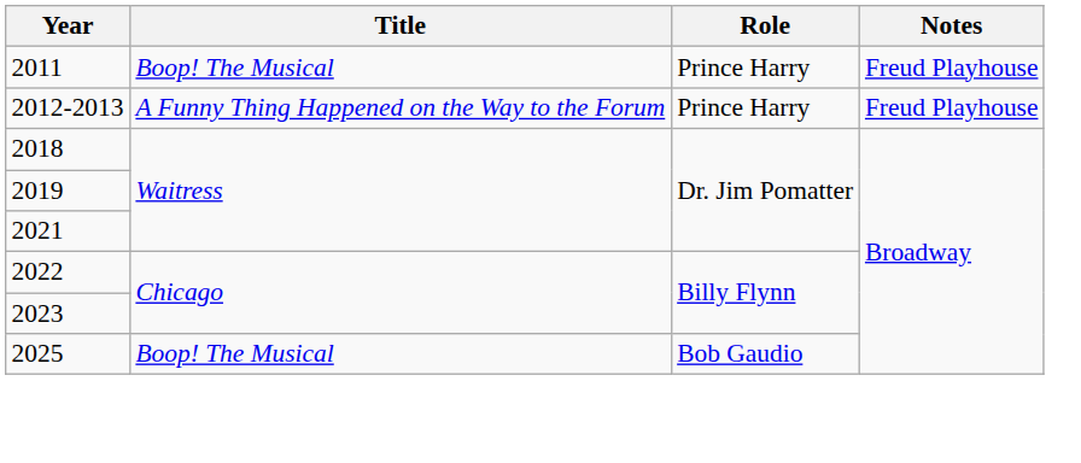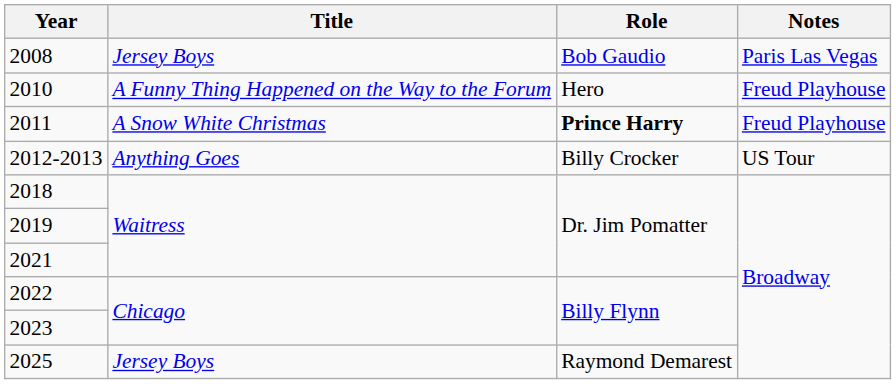 <table class="wikitable sortable">
 <tr>
 <th>Year</th>
 <th>Title</th>
 <th>Role</th>
 <th class="unsortable">Notes</th>
 </tr>
 <tr>
+<td>2008</td>
+<td><em><a href='#'>Jersey Boys</a></em></td>
+<td><a href='#'>Bob Gaudio</a></td>
+<td><a href='#'>Paris Las Vegas</a></td>
+</tr>
+<tr>
+<td>2010</td>
+<td><em><a href='#'>A Funny Thing Happened on the Way to the Forum</a></em></td>
+<td>Hero</td>
+<td><a href='#'>Freud Playhouse</a></td>
+</tr>
+<tr>
 <td>2011</td>
-<td><em><a href='#'>Boop! The Musical</a></em></td>
-<td>Prince Harry</td>
+<td><a href='#'><em>A Snow White Christmas</em></a></td>
+<td><strong>Prince Harry</strong></td>
 <td><a href='#'>Freud Playhouse</a></td>
 </tr>
 <tr>
 <td>2012-2013</td>
-<td><em><a href='#'>A Funny Thing Happened on the Way to the Forum</a></em></td>
-<td>Prince Harry</td>
-<td><a href='#'>Freud Playhouse</a></td>
+<td><em><a href='#'>Anything Goes</a></em></td>
+<td>Billy Crocker</td>
+<td>US Tour</td>
 </tr>
 <tr>
 <td>2018</td>
 <td rowspan=3><a href='#'><em>Waitress</em></a></td>
 <td rowspan=3>Dr. Jim Pomatter</td>
 <td rowspan=6><a href='#'>Broadway</a></td>
 </tr>
 <tr>
 <td>2019</td>
 </tr>
 <tr>
 <td>2021</td>
 </tr>
 <tr>
 <td>2022</td>
 <td rowspan=2><a href='#'><em>Chicago</em></a></td>
 <td rowspan=2><a href='#'>Billy Flynn</a></td>
 </tr>
 <tr>
 <td>2023</td>
 </tr>
 <tr>
 <td>2025</td>
-<td><em><a href='#'>Boop! The Musical</a></em></td>
-<td><a href='#'>Bob Gaudio</a></td>
+<td><em><a href='#'>Jersey Boys</a></em></td>
+<td>Raymond Demarest</td>
 </tr>
 </table>
